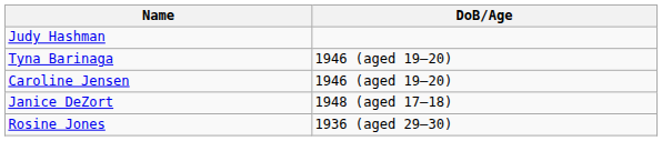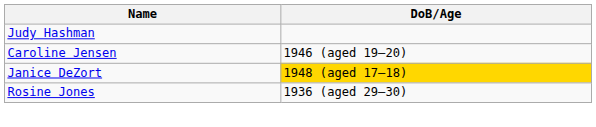 <table class="wikitable" style="width:600px; font-size:95%;">
 <tr>
 <th align="left">Name</th>
 <th align="left">DoB/Age</th>
 </tr>
 <tr>
 <td align="left"><a href='#'>Judy Hashman</a></td>
 <td align="left"></td>
 </tr>
 <tr>
-<td align="left"><a href='#'>Tyna Barinaga</a></td>
-<td align="left">1946 (aged 19–20)</td>
-</tr>
-<tr>
 <td align="left"><a href='#'>Caroline Jensen</a></td>
 <td align="left">1946 (aged 19–20)</td>
 </tr>
 <tr>
 <td align="left"><a href='#'>Janice DeZort</a></td>
-<td align="left">1948 (aged 17–18)</td>
+<td align="left" style="background: gold;">1948 (aged 17–18)</td>
 </tr>
 <tr>
 <td align="left"><a href='#'>Rosine Jones</a></td>
 <td align="left">1936 (aged 29–30)</td>
 </tr>
 </table>
